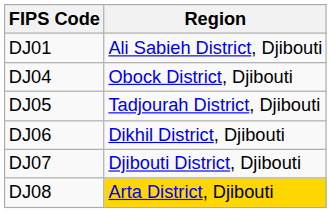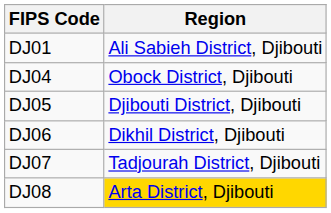 <table class="wikitable">
 <tr>
 <th>FIPS Code</th>
 <th>Region</th>
 </tr>
 <tr>
 <td>DJ01</td>
 <td><a href='#'>Ali Sabieh District</a>, Djibouti</td>
 </tr>
 <tr>
 <td>DJ04</td>
 <td><a href='#'>Obock District</a>, Djibouti</td>
 </tr>
 <tr>
 <td>DJ05</td>
-<td><a href='#'>Tadjourah District</a>, Djibouti</td>
+<td><a href='#'>Djibouti District</a>, Djibouti</td>
 </tr>
 <tr>
 <td>DJ06</td>
 <td><a href='#'>Dikhil District</a>, Djibouti</td>
 </tr>
 <tr>
 <td>DJ07</td>
-<td><a href='#'>Djibouti District</a>, Djibouti</td>
+<td><a href='#'>Tadjourah District</a>, Djibouti</td>
 </tr>
 <tr>
 <td>DJ08</td>
 <td style="background: gold;"><a href='#'>Arta District</a>, Djibouti</td>
 </tr>
 </table>
